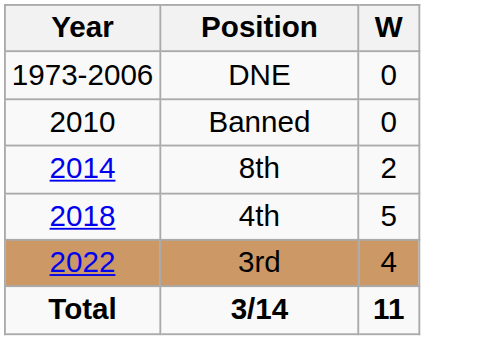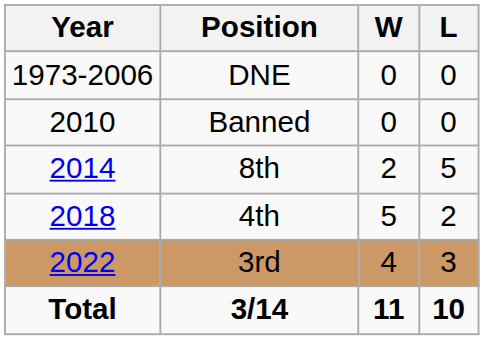 <table class="wikitable" style="text-align: center;">
 <tr>
 <th>Year</th>
 <th width="100">Position</th>
 <th width="25">W</th>
+<th width="25">L</th>
 </tr>
 <tr>
 <td>1973-2006</td>
 <td>DNE</td>
+<td>0</td>
 <td>0</td>
 </tr>
 <tr>
 <td>2010</td>
 <td>Banned</td>
 <td>0</td>
+<td>0</td>
 </tr>
 <tr>
 <td> <a href='#'>2014</a></td>
 <td>8th</td>
 <td>2</td>
+<td>5</td>
 </tr>
 <tr>
 <td> <a href='#'>2018</a></td>
 <td>4th</td>
 <td>5</td>
+<td>2</td>
 </tr>
 <tr bgcolor="#cc9966">
 <td> <a href='#'>2022</a></td>
 <td>3rd</td>
 <td>4</td>
+<td>3</td>
 </tr>
 <tr>
 <td><strong>Total</strong></td>
 <td><strong>3/14</strong></td>
 <td><strong>11</strong></td>
+<td><strong>10</strong></td>
 </tr>
 </table>
